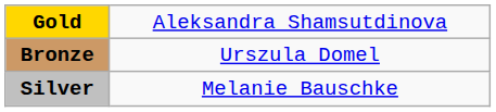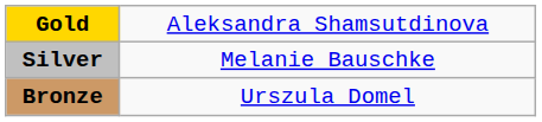 <table class="wikitable" style="text-align:center; " width="35%">
 <tr>
 <td bgcolor="gold"><strong>Gold</strong></td>
 <td><a href='#'>Aleksandra Shamsutdinova</a><br>  <small><em></em></small></td>
 </tr>
 <tr>
+<td bgcolor="silver"><strong>Silver</strong></td>
+<td><a href='#'>Melanie Bauschke</a><br>  <small><em></em></small></td>
+</tr>
+<tr>
 <td bgcolor="CC9966"><strong>Bronze</strong></td>
 <td><a href='#'>Urszula Domel</a><br>  <small><em></em></small></td>
 </tr>
-<tr>
-<td bgcolor="silver"><strong>Silver</strong></td>
-<td><a href='#'>Melanie Bauschke</a><br>  <small><em></em></small></td>
-</tr>
 </table>
